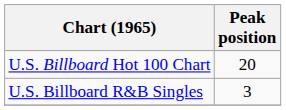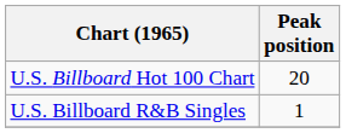 <table class="wikitable">
 <tr>
 <th align="left">Chart (1965)</th>
 <th align="center">Peak<br>position</th>
 </tr>
 <tr>
 <td align="left"><a href='#'>U.S. <em>Billboard</em> Hot 100 Chart</a></td>
 <td align="center">20</td>
 </tr>
 <tr>
 <td align="left"><a href='#'>U.S. Billboard R&B Singles</a></td>
-<td align="center">3</td>
+<td align="center">1</td>
 </tr>
 <tr>
 </tr>
 </table>
